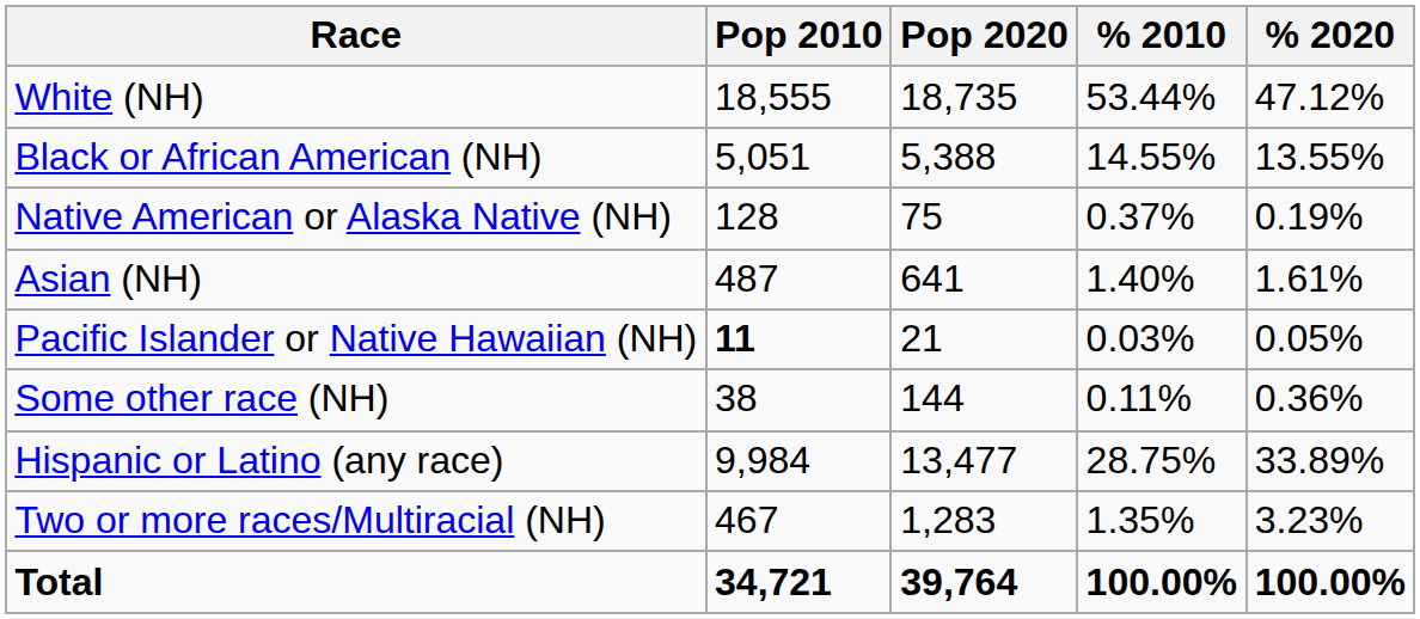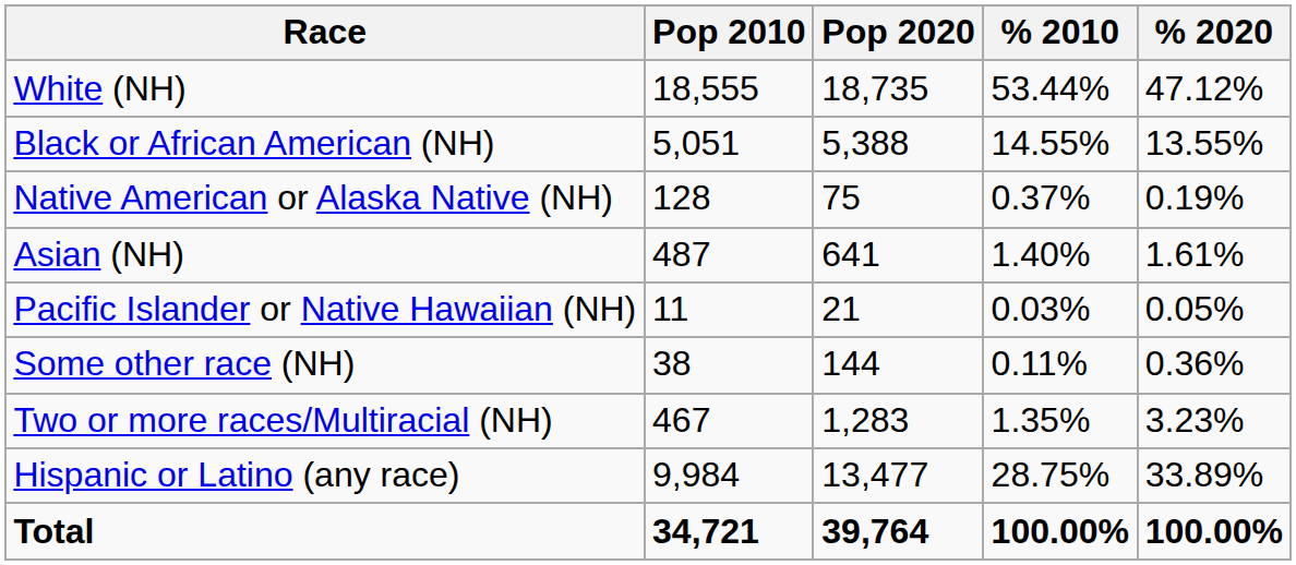 <table class="wikitable">
 <tr>
 <th>Race</th>
 <th>Pop 2010</th>
 <th>Pop 2020</th>
 <th>% 2010</th>
 <th>% 2020</th>
 </tr>
 <tr>
 <td><a href='#'>White</a> (NH)</td>
 <td>18,555</td>
 <td>18,735</td>
 <td>53.44%</td>
 <td>47.12%</td>
 </tr>
 <tr>
 <td><a href='#'>Black or African American</a> (NH)</td>
 <td>5,051</td>
 <td>5,388</td>
 <td>14.55%</td>
 <td>13.55%</td>
 </tr>
 <tr>
 <td><a href='#'>Native American</a> or <a href='#'>Alaska Native</a> (NH)</td>
 <td>128</td>
 <td>75</td>
 <td>0.37%</td>
 <td>0.19%</td>
 </tr>
 <tr>
 <td><a href='#'>Asian</a> (NH)</td>
 <td>487</td>
 <td>641</td>
 <td>1.40%</td>
 <td>1.61%</td>
 </tr>
 <tr>
 <td><a href='#'>Pacific Islander</a> or <a href='#'>Native Hawaiian</a> (NH)</td>
-<td><strong>11</strong></td>
+<td>11</td>
 <td>21</td>
 <td>0.03%</td>
 <td>0.05%</td>
 </tr>
 <tr>
 <td><a href='#'>Some other race</a> (NH)</td>
 <td>38</td>
 <td>144</td>
 <td>0.11%</td>
 <td>0.36%</td>
 </tr>
 <tr>
+<td><a href='#'>Two or more races/Multiracial</a> (NH)</td>
+<td>467</td>
+<td>1,283</td>
+<td>1.35%</td>
+<td>3.23%</td>
+</tr>
+<tr>
 <td><a href='#'>Hispanic or Latino</a> (any race)</td>
 <td>9,984</td>
 <td>13,477</td>
 <td>28.75%</td>
 <td>33.89%</td>
-</tr>
-<tr>
-<td><a href='#'>Two or more races/Multiracial</a> (NH)</td>
-<td>467</td>
-<td>1,283</td>
-<td>1.35%</td>
-<td>3.23%</td>
 </tr>
 <tr>
 <td><strong>Total</strong></td>
 <td><strong>34,721</strong></td>
 <td><strong>39,764</strong></td>
 <td><strong>100.00%</strong></td>
 <td><strong>100.00%</strong></td>
 </tr>
 <tr>
 </tr>
 </table>
